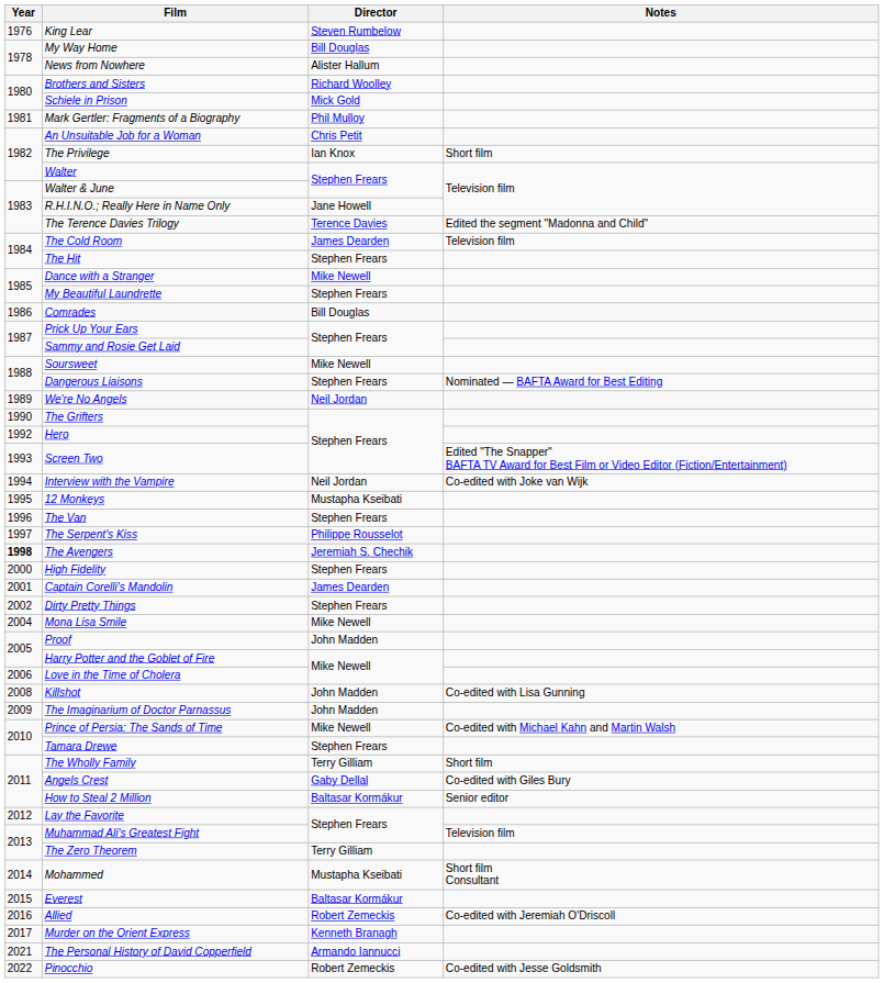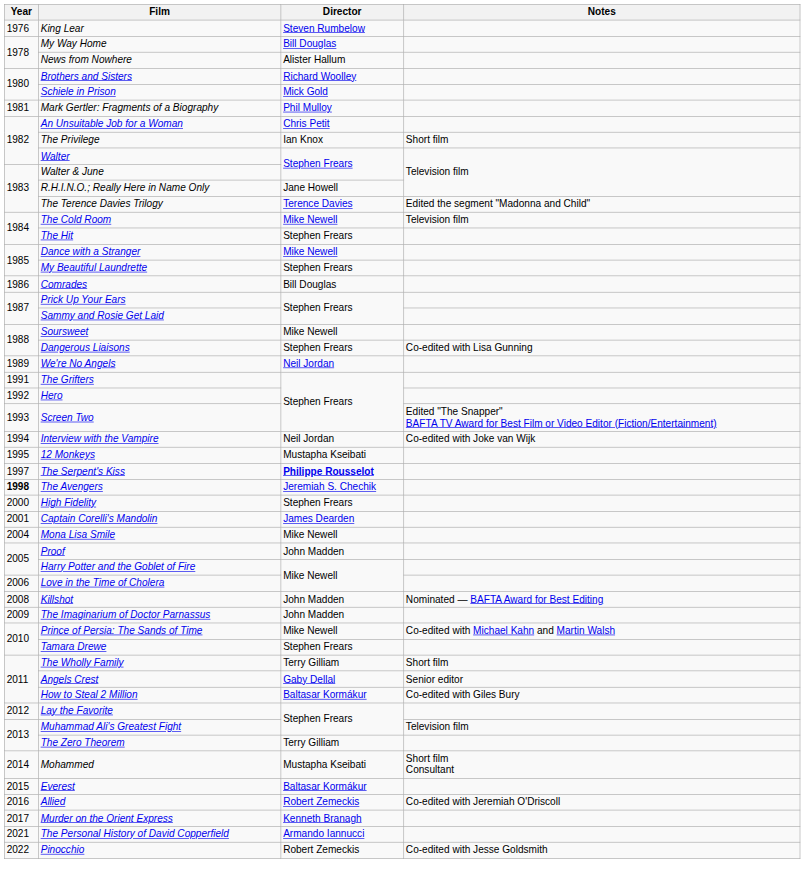 <table class="wikitable" style="width:100%">
 <tr>
 <th>Year</th>
 <th>Film</th>
 <th>Director</th>
 <th>Notes</th>
 </tr>
 <tr>
 <td>1976</td>
 <td><em>King Lear</em></td>
 <td><a href='#'>Steven Rumbelow</a></td>
 <td></td>
 </tr>
 <tr>
 <td rowspan=2>1978</td>
 <td><em>My Way Home</em></td>
 <td><a href='#'>Bill Douglas</a></td>
 <td></td>
 </tr>
 <tr>
 <td><em>News from Nowhere</em></td>
 <td>Alister Hallum</td>
 <td></td>
 </tr>
 <tr>
 <td rowspan=2>1980</td>
 <td><em><a href='#'>Brothers and Sisters</a></em></td>
 <td><a href='#'>Richard Woolley</a></td>
 <td></td>
 </tr>
 <tr>
 <td><em><a href='#'>Schiele in Prison</a></em></td>
 <td><a href='#'>Mick Gold</a></td>
 <td></td>
 </tr>
 <tr>
 <td>1981</td>
 <td><em>Mark Gertler: Fragments of a Biography</em></td>
 <td><a href='#'>Phil Mulloy</a></td>
 <td></td>
 </tr>
 <tr>
 <td rowspan=3>1982</td>
 <td><em><a href='#'>An Unsuitable Job for a Woman</a></em></td>
 <td><a href='#'>Chris Petit</a></td>
 <td></td>
 </tr>
 <tr>
 <td><em>The Privilege</em></td>
 <td>Ian Knox</td>
 <td>Short film</td>
 </tr>
 <tr>
 <td><em><a href='#'>Walter</a></em></td>
 <td rowspan=2><a href='#'>Stephen Frears</a></td>
 <td rowspan=3>Television film</td>
 </tr>
 <tr>
 <td rowspan=3>1983</td>
 <td><em>Walter & June</em></td>
 </tr>
 <tr>
 <td><em>R.H.I.N.O.; Really Here in Name Only</em></td>
 <td>Jane Howell</td>
 </tr>
 <tr>
 <td><em>The Terence Davies Trilogy</em></td>
 <td><a href='#'>Terence Davies</a></td>
 <td>Edited the segment "Madonna and Child"</td>
 </tr>
 <tr>
 <td rowspan=2>1984</td>
 <td><em><a href='#'>The Cold Room</a></em></td>
-<td><a href='#'>James Dearden</a></td>
+<td><a href='#'>Mike Newell</a></td>
 <td>Television film</td>
 </tr>
 <tr>
 <td><em><a href='#'>The Hit</a></em></td>
 <td>Stephen Frears</td>
 <td></td>
 </tr>
 <tr>
 <td rowspan=2>1985</td>
 <td><em><a href='#'>Dance with a Stranger</a></em></td>
 <td><a href='#'>Mike Newell</a></td>
 <td></td>
 </tr>
 <tr>
 <td><em><a href='#'>My Beautiful Laundrette</a></em></td>
 <td>Stephen Frears</td>
 <td></td>
 </tr>
 <tr>
 <td>1986</td>
 <td><em><a href='#'>Comrades</a></em></td>
 <td>Bill Douglas</td>
 <td></td>
 </tr>
 <tr>
 <td rowspan=2>1987</td>
 <td><em><a href='#'>Prick Up Your Ears</a></em></td>
 <td rowspan=2>Stephen Frears</td>
 <td></td>
 </tr>
 <tr>
 <td><em><a href='#'>Sammy and Rosie Get Laid</a></em></td>
 <td></td>
 </tr>
 <tr>
 <td rowspan=2>1988</td>
 <td><em><a href='#'>Soursweet</a></em></td>
 <td>Mike Newell</td>
 <td></td>
 </tr>
 <tr>
 <td><em><a href='#'>Dangerous Liaisons</a></em></td>
 <td>Stephen Frears</td>
-<td>Nominated — <a href='#'>BAFTA Award for Best Editing</a></td>
+<td>Co-edited with Lisa Gunning</td>
 </tr>
 <tr>
 <td>1989</td>
 <td><em><a href='#'>We're No Angels</a></em></td>
 <td><a href='#'>Neil Jordan</a></td>
 <td></td>
 </tr>
 <tr>
-<td>1990</td>
+<td>1991</td>
 <td><em><a href='#'>The Grifters</a></em></td>
 <td rowspan=3>Stephen Frears</td>
 <td></td>
 </tr>
 <tr>
 <td>1992</td>
 <td><em><a href='#'>Hero</a></em></td>
 <td></td>
 </tr>
 <tr>
 <td>1993</td>
 <td><em><a href='#'>Screen Two</a></em></td>
 <td>Edited "The Snapper"<br><a href='#'>BAFTA TV Award for Best Film or Video Editor (Fiction/Entertainment)</a></td>
 </tr>
 <tr>
 <td>1994</td>
 <td><em><a href='#'>Interview with the Vampire</a></em></td>
 <td>Neil Jordan</td>
 <td>Co-edited with Joke van Wijk</td>
 </tr>
 <tr>
 <td>1995</td>
 <td><em><a href='#'>12 Monkeys</a></em></td>
 <td>Mustapha Kseibati</td>
 <td></td>
 </tr>
 <tr>
-<td>1996</td>
-<td><em><a href='#'>The Van</a></em></td>
-<td>Stephen Frears</td>
-<td></td>
-</tr>
-<tr>
 <td>1997</td>
 <td><em><a href='#'>The Serpent's Kiss</a></em></td>
-<td><a href='#'>Philippe Rousselot</a></td>
+<td><strong><a href='#'>Philippe Rousselot</a></strong></td>
 <td></td>
 </tr>
 <tr>
 <td><strong>1998</strong></td>
 <td><em><a href='#'>The Avengers</a></em></td>
 <td><a href='#'>Jeremiah S. Chechik</a></td>
 <td></td>
 </tr>
 <tr>
 <td>2000</td>
 <td><em><a href='#'>High Fidelity</a></em></td>
 <td>Stephen Frears</td>
 <td></td>
 </tr>
 <tr>
 <td>2001</td>
 <td><em><a href='#'>Captain Corelli's Mandolin</a></em></td>
 <td><a href='#'>James Dearden</a></td>
-<td></td>
-</tr>
-<tr>
-<td>2002</td>
-<td><em><a href='#'>Dirty Pretty Things</a></em></td>
-<td>Stephen Frears</td>
 <td></td>
 </tr>
 <tr>
 <td>2004</td>
 <td><em><a href='#'>Mona Lisa Smile</a></em></td>
 <td>Mike Newell</td>
 <td></td>
 </tr>
 <tr>
 <td rowspan=2>2005</td>
 <td><em><a href='#'>Proof</a></em></td>
 <td>John Madden</td>
 <td></td>
 </tr>
 <tr>
 <td><em><a href='#'>Harry Potter and the Goblet of Fire</a></em></td>
 <td rowspan=2>Mike Newell</td>
 <td></td>
 </tr>
 <tr>
 <td>2006</td>
 <td><em><a href='#'>Love in the Time of Cholera</a></em></td>
 <td></td>
 </tr>
 <tr>
 <td>2008</td>
 <td><em><a href='#'>Killshot</a></em></td>
 <td>John Madden</td>
-<td>Co-edited with Lisa Gunning</td>
+<td>Nominated — <a href='#'>BAFTA Award for Best Editing</a></td>
 </tr>
 <tr>
 <td>2009</td>
 <td><em><a href='#'>The Imaginarium of Doctor Parnassus</a></em></td>
 <td>John Madden</td>
 <td></td>
 </tr>
 <tr>
 <td rowspan=2>2010</td>
 <td><em><a href='#'>Prince of Persia: The Sands of Time</a></em></td>
 <td>Mike Newell</td>
 <td>Co-edited with <a href='#'>Michael Kahn</a> and <a href='#'>Martin Walsh</a></td>
 </tr>
 <tr>
 <td><em><a href='#'>Tamara Drewe</a></em></td>
 <td>Stephen Frears</td>
 <td></td>
 </tr>
 <tr>
 <td rowspan=3>2011</td>
 <td><em><a href='#'>The Wholly Family</a></em></td>
 <td>Terry Gilliam</td>
 <td>Short film</td>
 </tr>
 <tr>
 <td><em><a href='#'>Angels Crest</a></em></td>
 <td><a href='#'>Gaby Dellal</a></td>
-<td>Co-edited with Giles Bury</td>
+<td>Senior editor</td>
 </tr>
 <tr>
 <td><em><a href='#'>How to Steal 2 Million</a></em></td>
 <td><a href='#'>Baltasar Kormákur</a></td>
-<td>Senior editor</td>
+<td>Co-edited with Giles Bury</td>
 </tr>
 <tr>
 <td>2012</td>
 <td><em><a href='#'>Lay the Favorite</a></em></td>
 <td rowspan=2>Stephen Frears</td>
 <td></td>
 </tr>
 <tr>
 <td rowspan=2>2013</td>
 <td><em><a href='#'>Muhammad Ali's Greatest Fight</a></em></td>
 <td>Television film</td>
 </tr>
 <tr>
 <td><em><a href='#'>The Zero Theorem</a></em></td>
 <td>Terry Gilliam</td>
 <td></td>
 </tr>
 <tr>
 <td>2014</td>
 <td><em>Mohammed</em></td>
 <td>Mustapha Kseibati</td>
 <td>Short film<br>Consultant</td>
 </tr>
 <tr>
 <td>2015</td>
 <td><em><a href='#'>Everest</a></em></td>
 <td><a href='#'>Baltasar Kormákur</a></td>
 <td></td>
 </tr>
 <tr>
 <td>2016</td>
 <td><em><a href='#'>Allied</a></em></td>
 <td><a href='#'>Robert Zemeckis</a></td>
 <td>Co-edited with Jeremiah O'Driscoll</td>
 </tr>
 <tr>
 <td>2017</td>
 <td><em><a href='#'>Murder on the Orient Express</a></em></td>
 <td><a href='#'>Kenneth Branagh</a></td>
 <td></td>
 </tr>
 <tr>
 <td>2021</td>
 <td><em><a href='#'>The Personal History of David Copperfield</a></em></td>
 <td><a href='#'>Armando Iannucci</a></td>
 <td></td>
 </tr>
 <tr>
 <td>2022</td>
 <td><em><a href='#'>Pinocchio</a></em></td>
 <td>Robert Zemeckis</td>
 <td>Co-edited with Jesse Goldsmith</td>
 </tr>
 </table>
